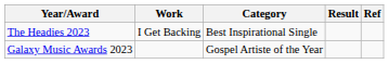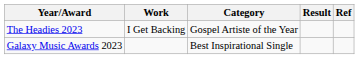 <table class="wikitable">
 <tr>
 <th>Year/Award</th>
 <th>Work</th>
 <th>Category</th>
 <th>Result</th>
 <th>Ref</th>
 </tr>
 <tr>
 <td><a href='#'>The Headies 2023</a></td>
 <td>I Get Backing</td>
-<td>Best Inspirational Single</td>
+<td>Gospel Artiste of the Year</td>
 <td></td>
 <td></td>
 </tr>
 <tr>
 <td><a href='#'>Galaxy Music Awards</a> 2023</td>
 <td></td>
-<td>Gospel Artiste of the Year</td>
+<td>Best Inspirational Single</td>
 <td></td>
 <td></td>
 </tr>
 </table>
